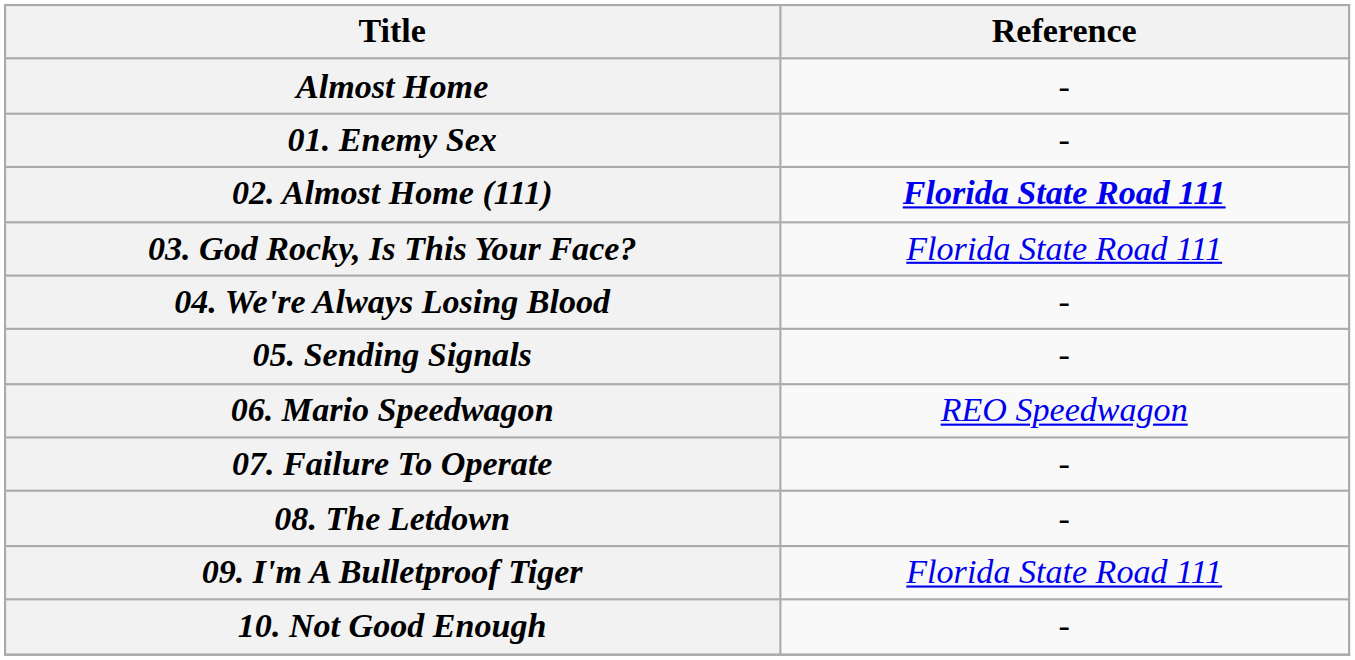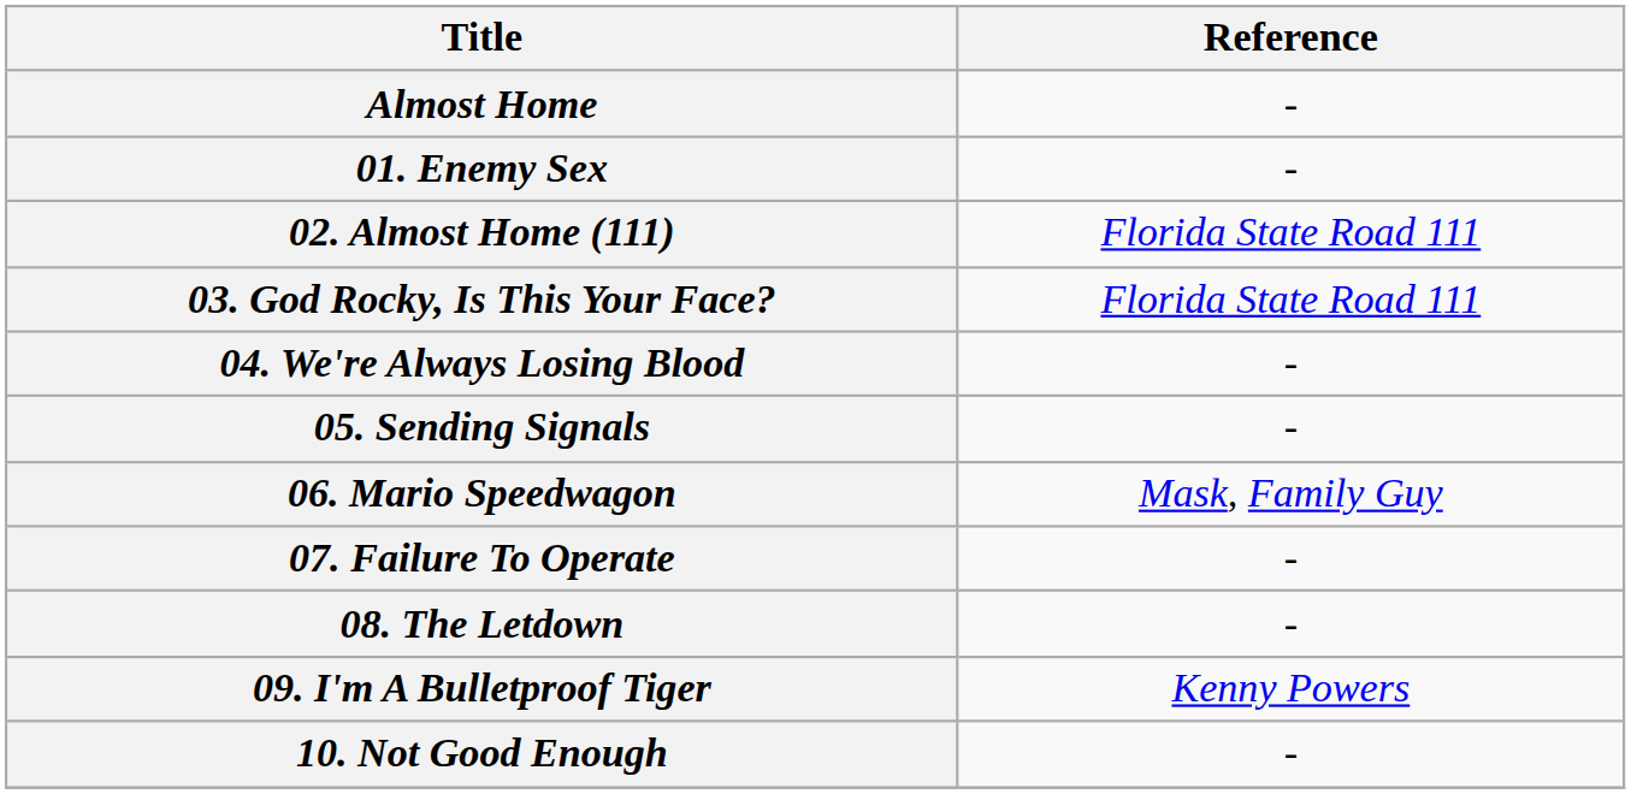 <table class="wikitable" style="text-align:center" width=50%>
 <tr>
 <th rowspan="1" width="15%">Title</th>
 <th colspan="1" width="10%">Reference</th>
 </tr>
 <tr>
 <th><em>Almost Home</em></th>
 <td colspan="1"><em>-</em></td>
 </tr>
 <tr>
 <th><em>01. Enemy Sex</em></th>
 <td colspan="1"><em>-</em></td>
 </tr>
 <tr>
 <th><em>02. Almost Home (111)</em></th>
-<td colspan="1"><strong><em><a href='#'>Florida State Road 111</a></em></strong></td>
+<td colspan="1"><em><a href='#'>Florida State Road 111</a></em></td>
 </tr>
 <tr>
 <th><em>03. God Rocky, Is This Your Face?</em></th>
 <td colspan="1"><em><a href='#'>Florida State Road 111</a></em></td>
 </tr>
 <tr>
 <th><em>04. We're Always Losing Blood</em></th>
 <td colspan="1"><em>-</em></td>
 </tr>
 <tr>
 <th><em>05. Sending Signals</em></th>
 <td colspan="1"><em>-</em></td>
 </tr>
 <tr>
 <th><em>06. Mario Speedwagon</em></th>
-<td colspan="1"><em><a href='#'>REO Speedwagon</a></em></td>
+<td colspan="1"><em><a href='#'>Mask</a>, <a href='#'>Family Guy</a></em></td>
 </tr>
 <tr>
 <th><em>07. Failure To Operate</em></th>
 <td colspan="1"><em>-</em></td>
 </tr>
 <tr>
 <th><em>08. The Letdown</em></th>
 <td colspan="1"><em>-</em></td>
 </tr>
 <tr>
 <th><em>09. I'm A Bulletproof Tiger</em></th>
-<td colspan="1"><em><a href='#'>Florida State Road 111</a></em></td>
+<td colspan="1"><em><a href='#'>Kenny Powers</a></em></td>
 </tr>
 <tr>
 <th><em>10. Not Good Enough</em></th>
 <td colspan="1"><em>-</em></td>
 </tr>
 <tr>
 </tr>
 </table>
